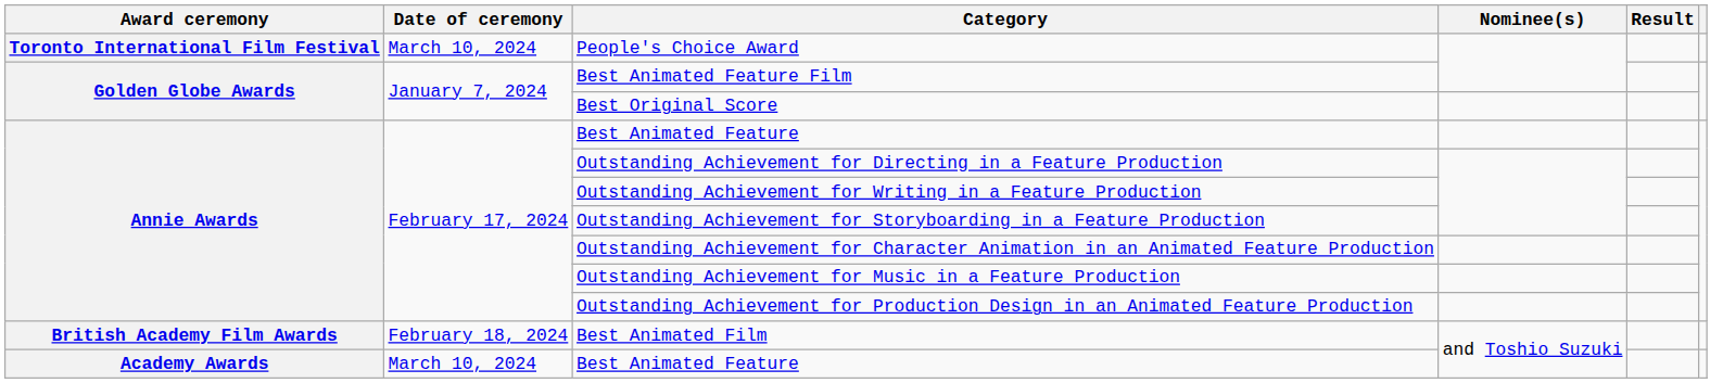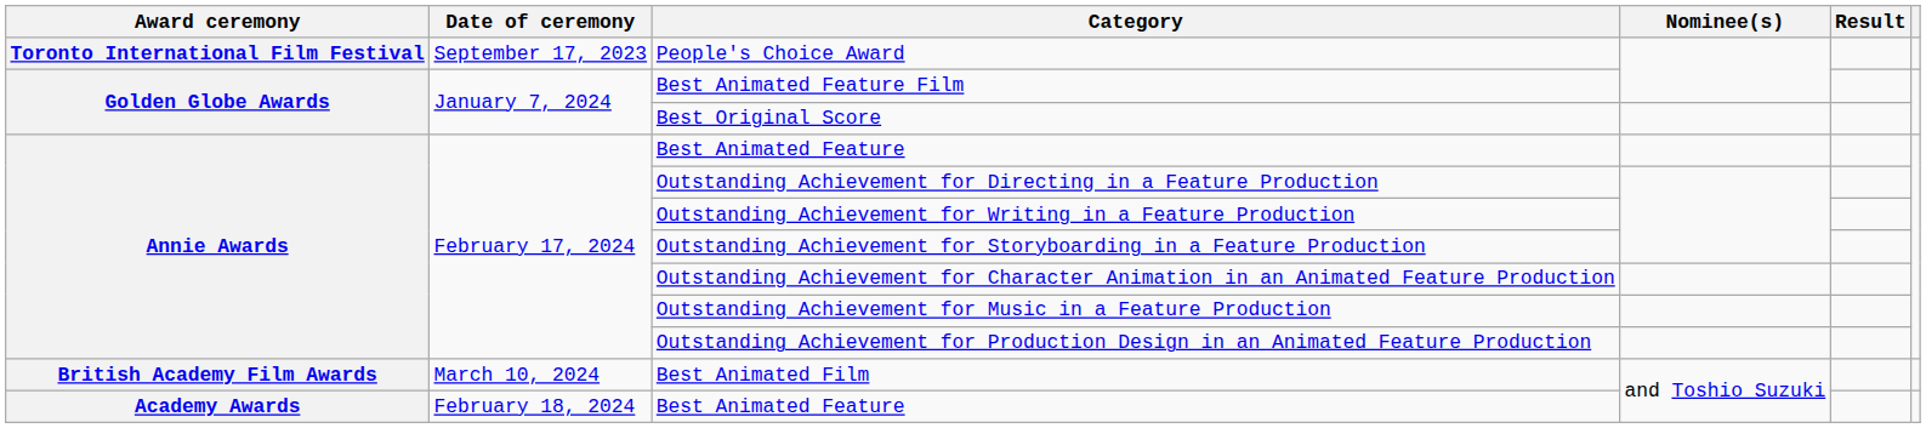 <table class="wikitable sortable plainrowheaders" style="text-align:left;">
 <tr>
 <th scope="col">Award ceremony</th>
 <th scope="col">Date of ceremony</th>
 <th scope="col">Category</th>
 <th scope="col">Nominee(s)</th>
 <th scope="col">Result</th>
 <th scope="col" class="unsortable"></th>
 </tr>
 <tr>
 <th scope="row"><a href='#'>Toronto International Film Festival</a></th>
-<td><a href='#'>March 10, 2024</a></td>
+<td><a href='#'>September 17, 2023</a></td>
 <td><a href='#'>People's Choice Award</a></td>
 <td rowspan="2"></td>
 <td></td>
 <td align="center"></td>
 </tr>
 <tr>
 <th scope="row" rowspan="2"><a href='#'>Golden Globe Awards</a></th>
 <td rowspan="2"><a href='#'>January 7, 2024</a></td>
 <td><a href='#'>Best Animated Feature Film</a></td>
 <td></td>
 <td align="center" rowspan="2"></td>
 </tr>
 <tr>
 <td><a href='#'>Best Original Score</a></td>
 <td></td>
 <td></td>
 </tr>
 <tr>
 <th rowspan="7" scope="row"><a href='#'>Annie Awards</a></th>
 <td rowspan="7"><a href='#'>February 17, 2024</a></td>
 <td><a href='#'>Best Animated Feature</a></td>
 <td></td>
 <td></td>
 <td rowspan="7" align="center"></td>
 </tr>
 <tr>
 <td><a href='#'>Outstanding Achievement for Directing in a Feature Production</a></td>
 <td rowspan="3"></td>
 <td></td>
 </tr>
 <tr>
 <td><a href='#'>Outstanding Achievement for Writing in a Feature Production</a></td>
 <td></td>
 </tr>
 <tr>
 <td><a href='#'>Outstanding Achievement for Storyboarding in a Feature Production</a></td>
 <td></td>
 </tr>
 <tr>
 <td><a href='#'>Outstanding Achievement for Character Animation in an Animated Feature Production</a></td>
 <td></td>
 <td></td>
 </tr>
 <tr>
 <td><a href='#'>Outstanding Achievement for Music in a Feature Production</a></td>
 <td></td>
 <td></td>
 </tr>
 <tr>
 <td><a href='#'>Outstanding Achievement for Production Design in an Animated Feature Production</a></td>
 <td></td>
 <td></td>
 </tr>
 <tr>
 <th scope="row"><a href='#'>British Academy Film Awards</a></th>
-<td><a href='#'>February 18, 2024</a></td>
+<td><a href='#'>March 10, 2024</a></td>
 <td><a href='#'>Best Animated Film</a></td>
 <td rowspan="2"> and <a href='#'>Toshio Suzuki</a></td>
 <td></td>
 <td align="center"></td>
 </tr>
 <tr>
 <th scope="row"><a href='#'>Academy Awards</a></th>
-<td><a href='#'>March 10, 2024</a></td>
+<td><a href='#'>February 18, 2024</a></td>
 <td><a href='#'>Best Animated Feature</a></td>
 <td></td>
 <td align="center"></td>
 </tr>
 </table>
